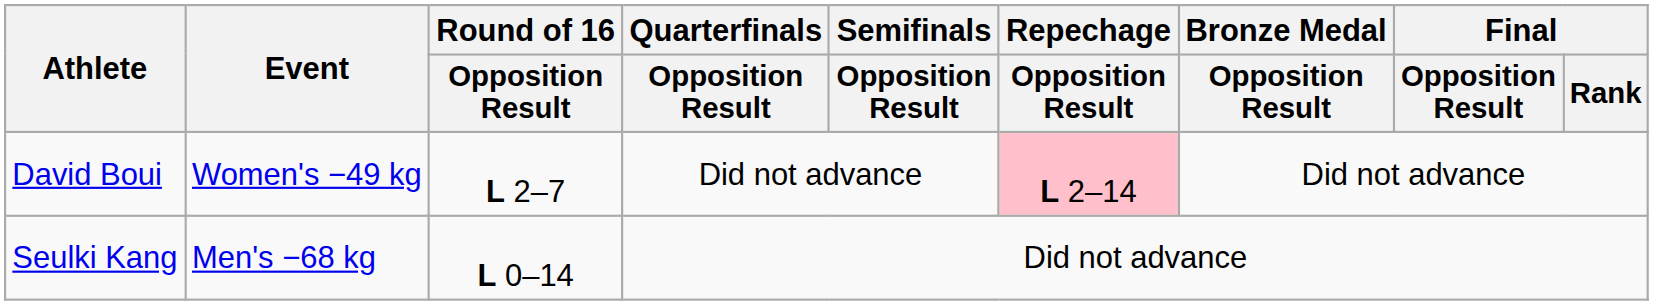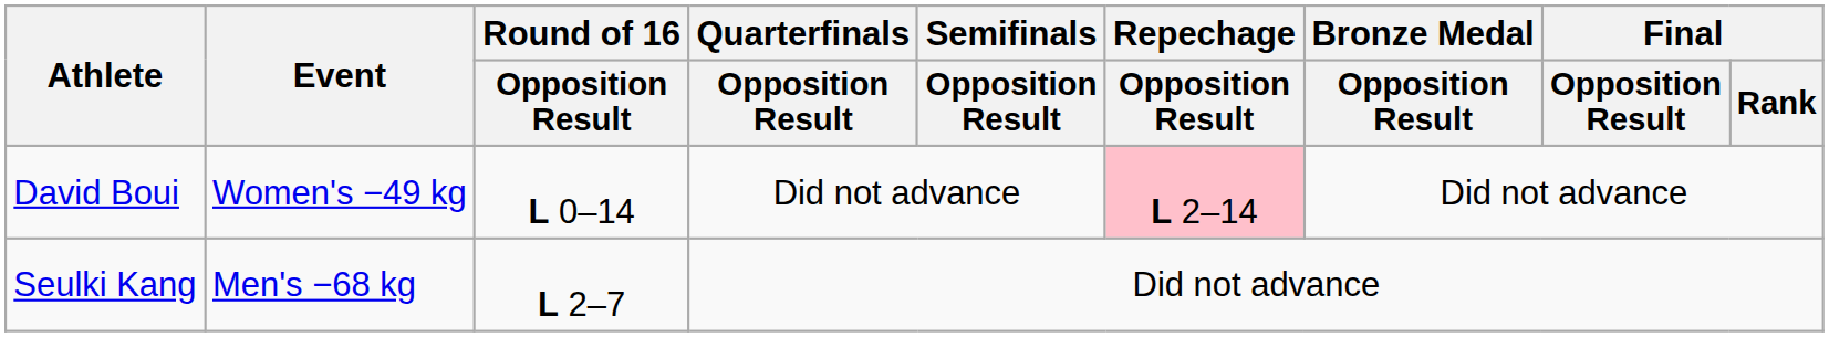 <table class="wikitable" border="1" style="font-size:90%">
 <tr>
 <th rowspan=2>Athlete</th>
 <th rowspan=2>Event</th>
 <th>Round of 16</th>
 <th>Quarterfinals</th>
 <th>Semifinals</th>
 <th>Repechage</th>
 <th>Bronze Medal</th>
 <th colspan=2>Final</th>
 </tr>
 <tr style="font-size:95%">
 <th>Opposition<br>Result</th>
 <th>Opposition<br>Result</th>
 <th>Opposition<br>Result</th>
 <th>Opposition<br>Result</th>
 <th>Opposition<br>Result</th>
 <th>Opposition<br>Result</th>
 <th>Rank</th>
 </tr>
 <tr align=center>
 <td align=left><a href='#'>David Boui</a></td>
 <td align=left><a href='#'>Women's −49 kg</a></td>
-<td><br><strong>L</strong> 2–7</td>
+<td><br><strong>L</strong> 0–14 </td>
 <td colspan=2>Did not advance</td>
 <td style="background: pink;"><br><strong>L</strong> 2–14 </td>
 <td colspan=3>Did not advance</td>
 </tr>
 <tr align=center>
 <td align=left><a href='#'>Seulki Kang</a></td>
 <td align=left><a href='#'>Men's −68 kg</a></td>
-<td><br><strong>L</strong> 0–14 </td>
+<td><br><strong>L</strong> 2–7</td>
 <td colspan=6>Did not advance</td>
 </tr>
 </table>
